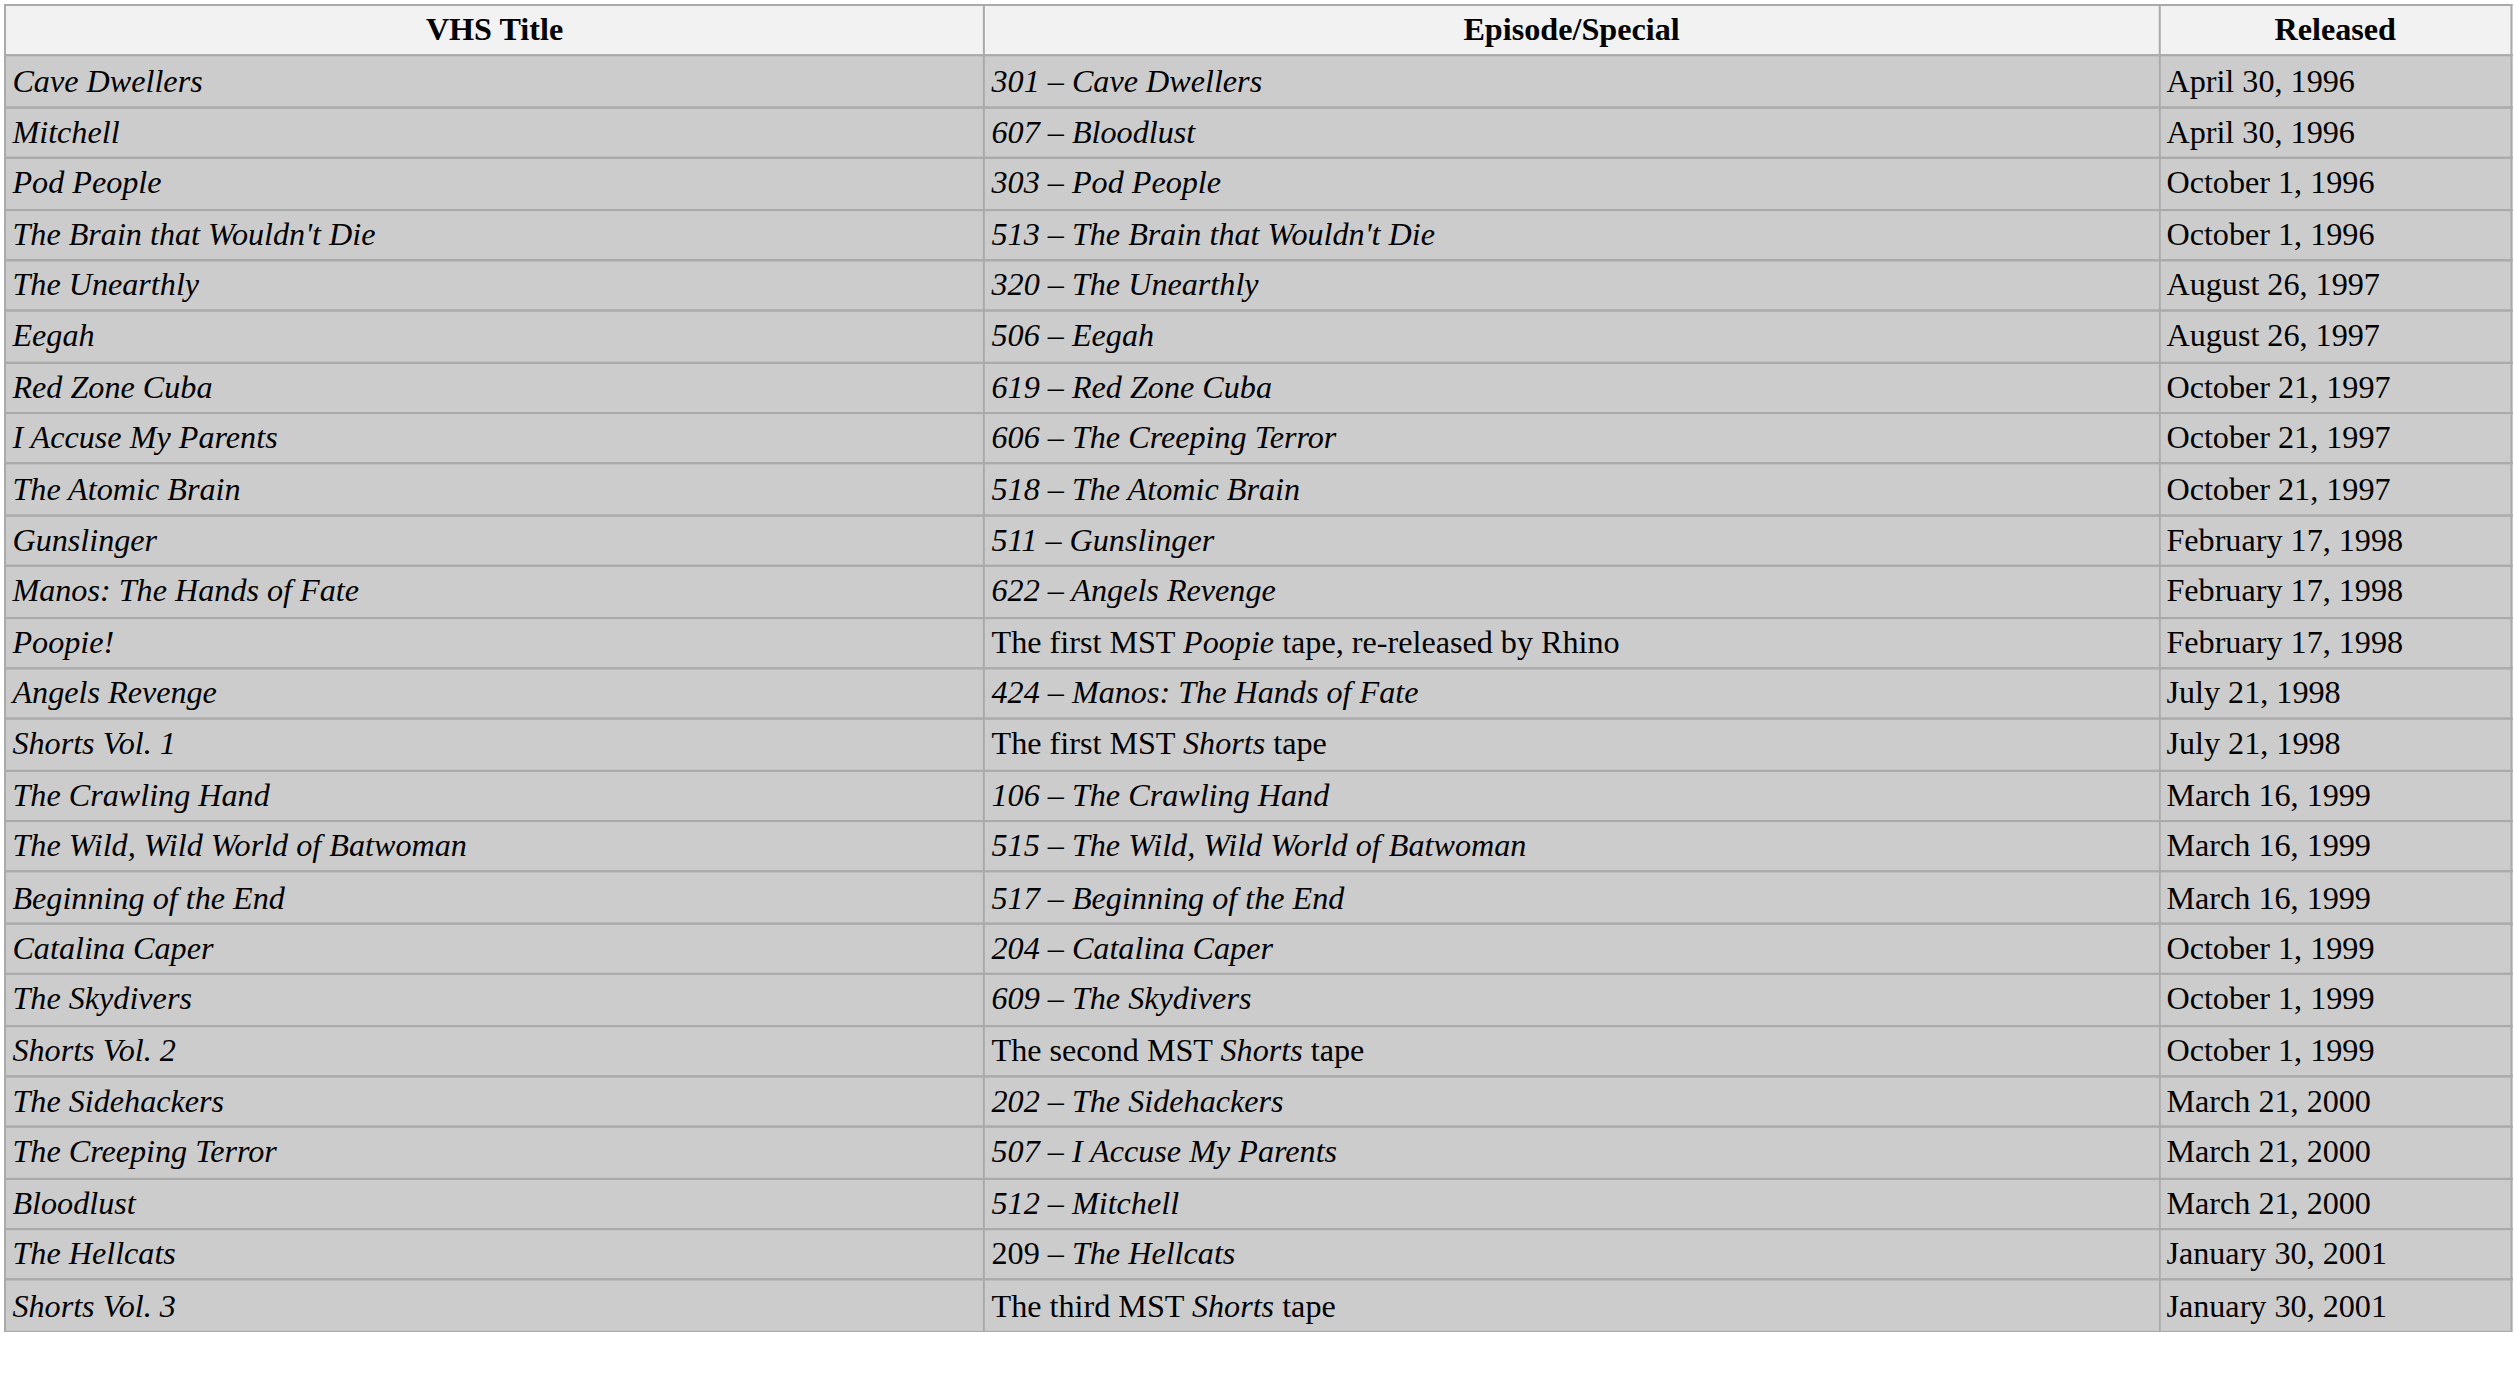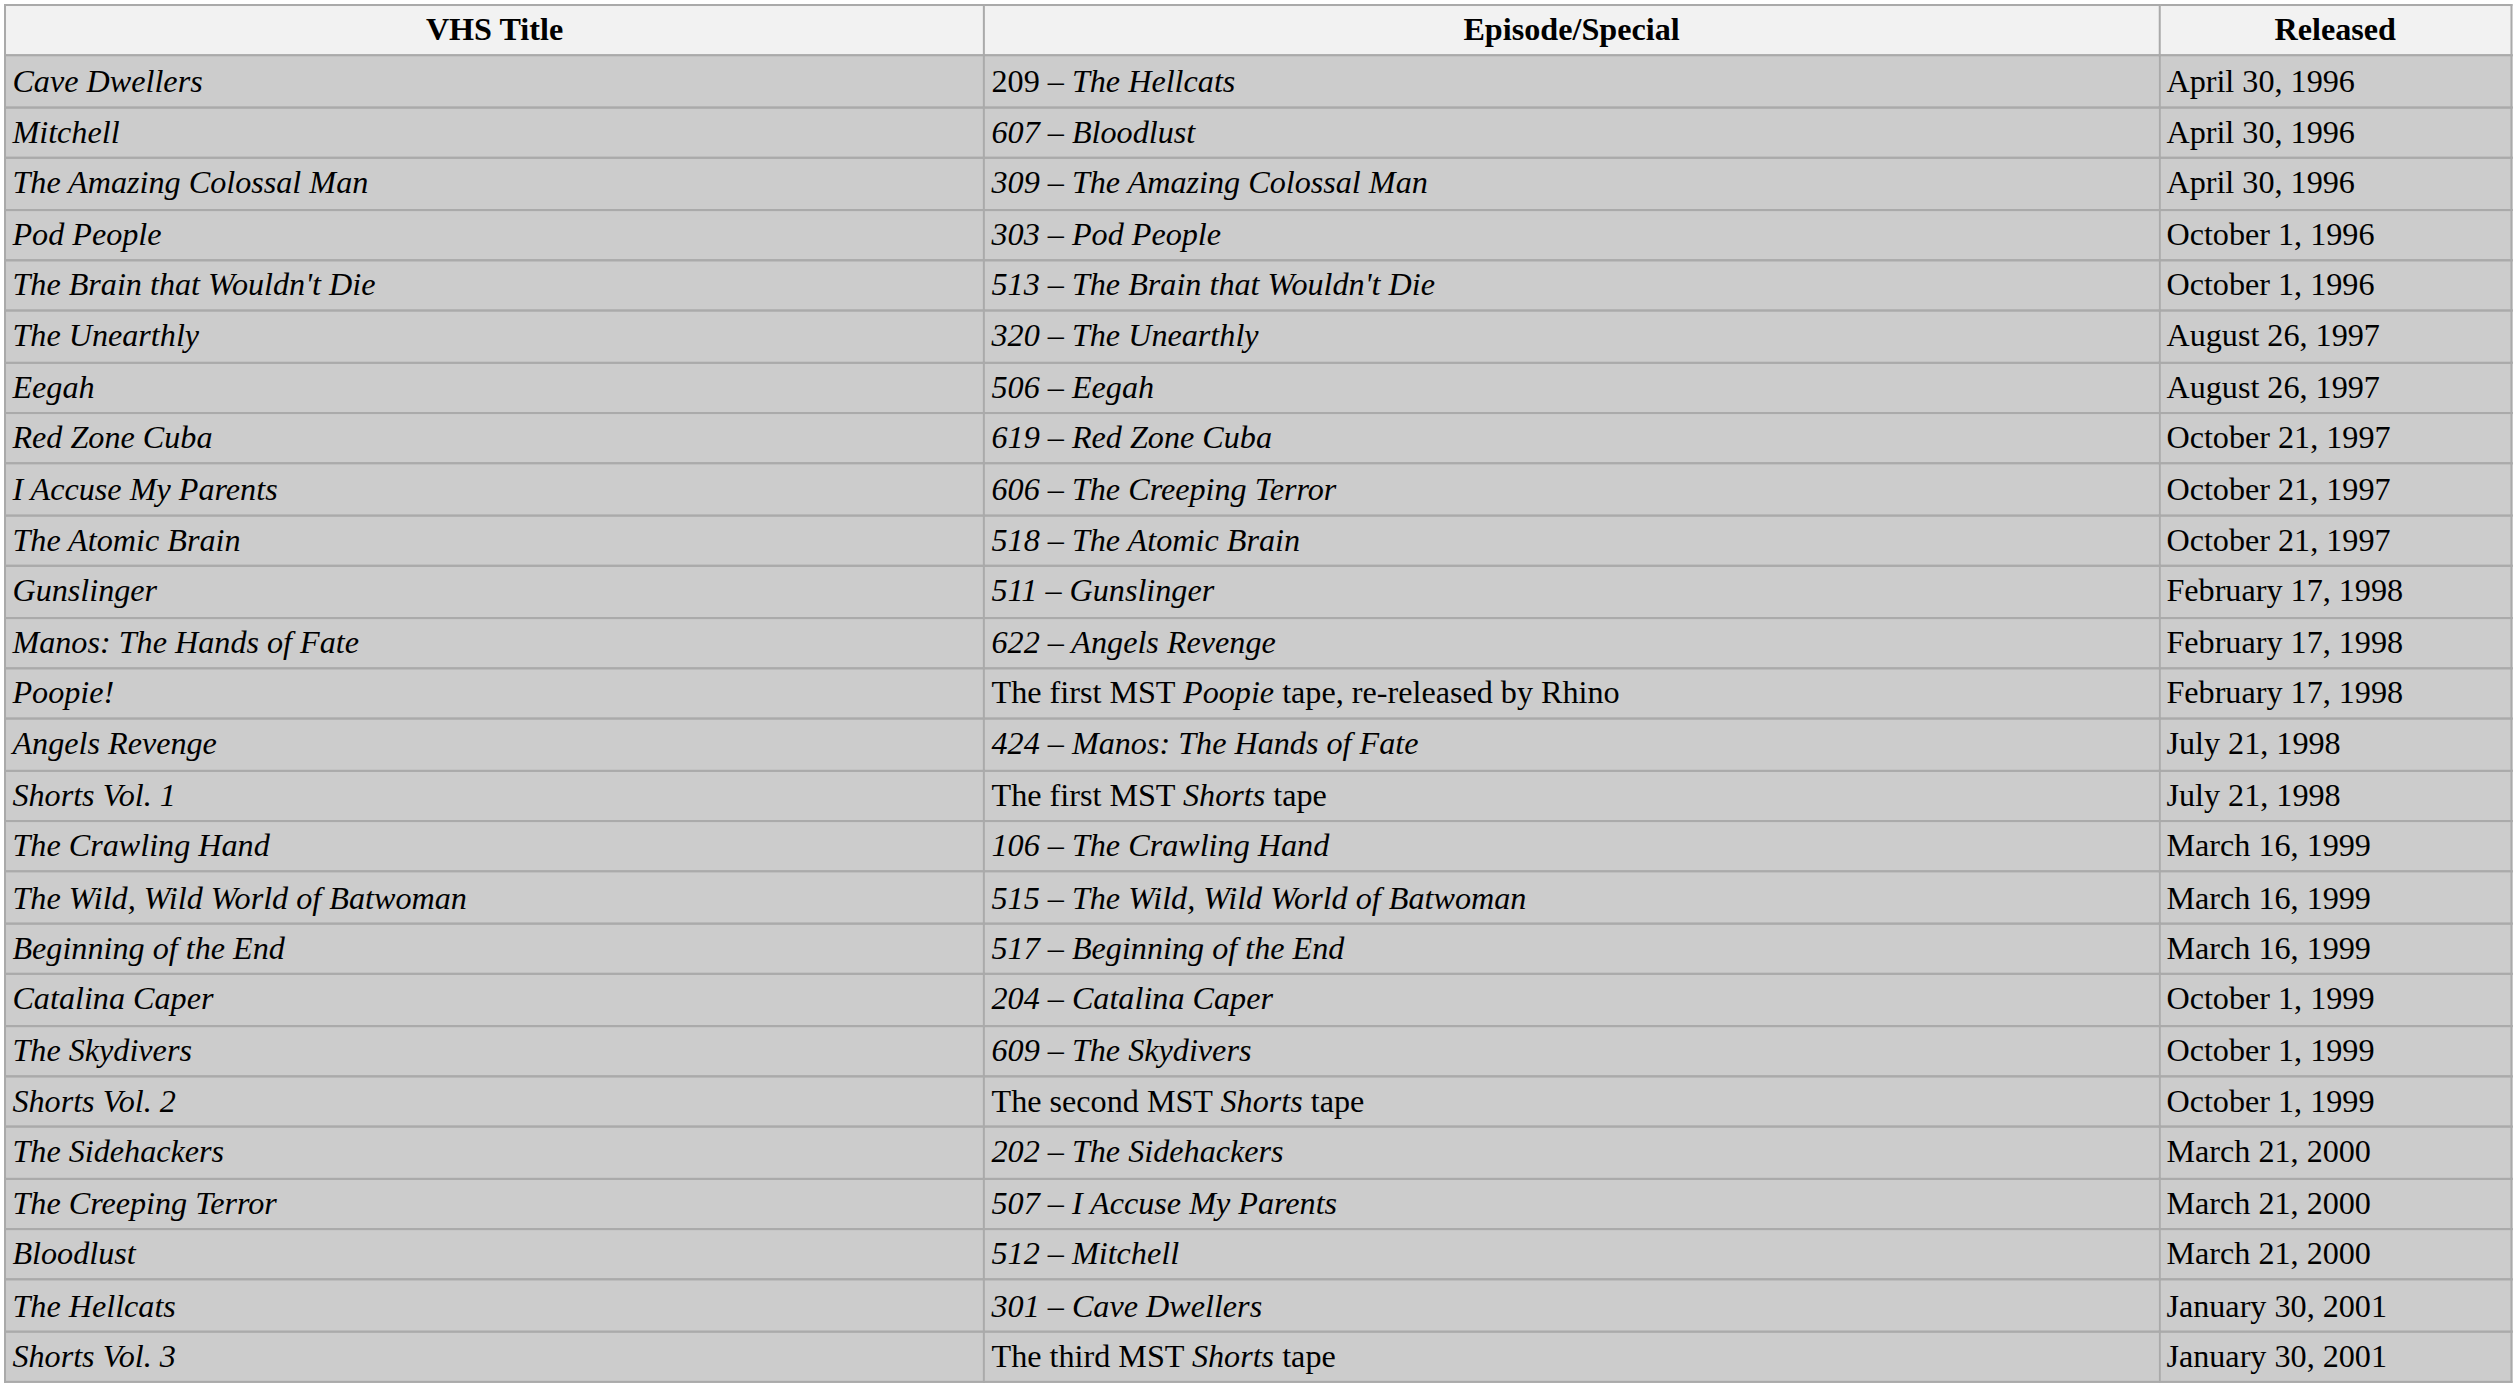 <table class="wikitable">
 <tr>
 <th width=25%>VHS Title</th>
 <th width=30%>Episode/Special</th>
 <th width=9%>Released</th>
 </tr>
 <tr>
 </tr>
 <tr style="text-align:left; background:#ccc;">
 <td><em>Cave Dwellers</em></td>
-<td><em>301 – Cave Dwellers</em></td>
+<td>209 – <em>The Hellcats</em></td>
 <td>April 30, 1996</td>
 </tr>
 <tr>
 </tr>
 <tr style="text-align:left; background:#ccc;">
 <td><em>Mitchell</em></td>
 <td><em>607 – Bloodlust</em></td>
 <td>April 30, 1996</td>
 </tr>
 <tr>
+</tr>
+<tr style="text-align:left; background:#ccc;">
+<td><em>The Amazing Colossal Man</em></td>
+<td><em>309 – The Amazing Colossal Man</em></td>
+<td>April 30, 1996</td>
 </tr>
 <tr>
 </tr>
 <tr style="text-align:left; background:#ccc;">
 <td><em>Pod People</em></td>
 <td><em>303 – Pod People</em></td>
 <td>October 1, 1996</td>
 </tr>
 <tr>
 </tr>
 <tr style="text-align:left; background:#ccc;">
 <td><em>The Brain that Wouldn't Die</em></td>
 <td><em>513 – The Brain that Wouldn't Die</em></td>
 <td>October 1, 1996</td>
 </tr>
 <tr>
 </tr>
 <tr style="text-align:left; background:#ccc;">
 <td><em>The Unearthly</em></td>
 <td><em>320 – The Unearthly</em></td>
 <td>August 26, 1997</td>
 </tr>
 <tr>
 </tr>
 <tr style="text-align:left; background:#ccc;">
 <td><em>Eegah</em></td>
 <td><em>506 – Eegah</em></td>
 <td>August 26, 1997</td>
 </tr>
 <tr>
 </tr>
 <tr style="text-align:left; background:#ccc;">
 <td><em>Red Zone Cuba</em></td>
 <td><em>619 – Red Zone Cuba</em></td>
 <td>October 21, 1997</td>
 </tr>
 <tr>
 </tr>
 <tr style="text-align:left; background:#ccc;">
 <td><em>I Accuse My Parents</em></td>
 <td><em>606 – The Creeping Terror</em></td>
 <td>October 21, 1997</td>
 </tr>
 <tr>
 </tr>
 <tr style="text-align:left; background:#ccc;">
 <td><em>The Atomic Brain</em></td>
 <td><em>518 – The Atomic Brain</em></td>
 <td>October 21, 1997</td>
 </tr>
 <tr>
 </tr>
 <tr style="text-align:left; background:#ccc;">
 <td><em>Gunslinger</em></td>
 <td><em>511 – Gunslinger</em></td>
 <td>February 17, 1998</td>
 </tr>
 <tr>
 </tr>
 <tr style="text-align:left; background:#ccc;">
 <td><em>Manos: The Hands of Fate</em></td>
 <td><em>622 – Angels Revenge</em></td>
 <td>February 17, 1998</td>
 </tr>
 <tr>
 </tr>
 <tr style="text-align:left; background:#ccc;">
 <td><em>Poopie!</em></td>
 <td>The first MST <em>Poopie</em> tape, re-released by Rhino</td>
 <td>February 17, 1998</td>
 </tr>
 <tr>
 </tr>
 <tr style="text-align:left; background:#ccc;">
 <td><em>Angels Revenge</em></td>
 <td><em>424 – Manos: The Hands of Fate</em></td>
 <td>July 21, 1998</td>
 </tr>
 <tr>
 </tr>
 <tr style="text-align:left; background:#ccc;">
 <td><em>Shorts Vol. 1</em></td>
 <td>The first MST <em>Shorts</em> tape</td>
 <td>July 21, 1998</td>
 </tr>
 <tr>
 </tr>
 <tr style="text-align:left; background:#ccc;">
 <td><em>The Crawling Hand</em></td>
 <td><em>106 – The Crawling Hand</em></td>
 <td>March 16, 1999</td>
 </tr>
 <tr>
 </tr>
 <tr style="text-align:left; background:#ccc;">
 <td><em>The Wild, Wild World of Batwoman</em></td>
 <td><em>515 – The Wild, Wild World of Batwoman</em></td>
 <td>March 16, 1999</td>
 </tr>
 <tr>
 </tr>
 <tr style="text-align:left; background:#ccc;">
 <td><em>Beginning of the End</em></td>
 <td><em>517 – Beginning of the End</em></td>
 <td>March 16, 1999</td>
 </tr>
 <tr>
 </tr>
 <tr style="text-align:left; background:#ccc;">
 <td><em>Catalina Caper</em></td>
 <td><em>204 – Catalina Caper</em></td>
 <td>October 1, 1999</td>
 </tr>
 <tr>
 </tr>
 <tr style="text-align:left; background:#ccc;">
 <td><em>The Skydivers</em></td>
 <td><em>609 – The Skydivers</em></td>
 <td>October 1, 1999</td>
 </tr>
 <tr>
 </tr>
 <tr style="text-align:left; background:#ccc;">
 <td><em>Shorts Vol. 2</em></td>
 <td>The second MST <em>Shorts</em> tape</td>
 <td>October 1, 1999</td>
 </tr>
 <tr>
 </tr>
 <tr style="text-align:left; background:#ccc;">
 <td><em>The Sidehackers</em></td>
 <td><em>202 – The Sidehackers</em></td>
 <td>March 21, 2000</td>
 </tr>
 <tr>
 </tr>
 <tr style="text-align:left; background:#ccc;">
 <td><em>The Creeping Terror</em></td>
 <td><em>507 – I Accuse My Parents</em></td>
 <td>March 21, 2000</td>
 </tr>
 <tr>
 </tr>
 <tr style="text-align:left; background:#ccc;">
 <td><em>Bloodlust</em></td>
 <td><em>512 – Mitchell</em></td>
 <td>March 21, 2000</td>
 </tr>
 <tr>
 </tr>
 <tr style="text-align:left; background:#ccc;">
 <td><em>The Hellcats</em></td>
-<td>209 – <em>The Hellcats</em></td>
+<td><em>301 – Cave Dwellers</em></td>
 <td>January 30, 2001</td>
 </tr>
 <tr>
 </tr>
 <tr style="text-align:left; background:#ccc;">
 <td><em>Shorts Vol. 3</em></td>
 <td>The third MST <em>Shorts</em> tape</td>
 <td>January 30, 2001</td>
 </tr>
 </table>
